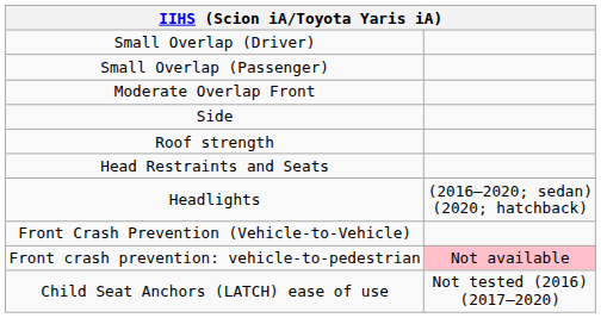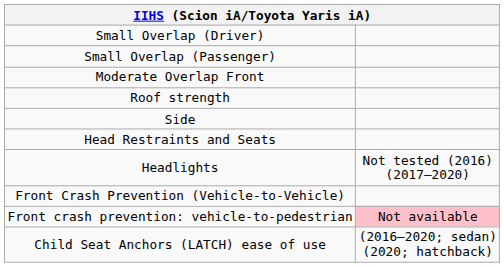 <table class="wikitable"style="text-align:center">
 <tr>
 <th colspan="2"><strong><a href='#'>IIHS</a></strong> (Scion iA/Toyota Yaris iA)</th>
 </tr>
 <tr>
 <td>Small Overlap (Driver)</td>
 <td></td>
 </tr>
 <tr>
 <td>Small Overlap (Passenger)</td>
 <td></td>
 </tr>
 <tr>
 <td>Moderate Overlap Front</td>
 <td></td>
 </tr>
 <tr>
-<td>Side</td>
+<td>Roof strength</td>
 <td></td>
 </tr>
 <tr>
-<td>Roof strength</td>
+<td>Side</td>
 <td></td>
 </tr>
 <tr>
 <td>Head Restraints and Seats</td>
 <td></td>
 </tr>
 <tr>
 <td>Headlights</td>
-<td> (2016–2020; sedan)<br> (2020; hatchback)</td>
+<td>Not tested (2016)<br> (2017–2020)</td>
 </tr>
 <tr>
 <td>Front Crash Prevention (Vehicle-to-Vehicle)</td>
 <td></td>
 </tr>
 <tr>
 <td>Front crash prevention: vehicle-to-pedestrian</td>
 <td style="background: pink;">Not available</td>
 </tr>
 <tr>
 <td>Child Seat Anchors (LATCH) ease of use</td>
-<td>Not tested (2016)<br> (2017–2020)</td>
+<td> (2016–2020; sedan)<br> (2020; hatchback)</td>
 </tr>
 </table>
